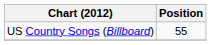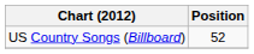 <table class="wikitable sortable">
 <tr>
 <th scope="col">Chart (2012)</th>
 <th scope="col">Position</th>
 </tr>
 <tr>
 <td>US <a href='#'>Country Songs</a> (<em><a href='#'>Billboard</a></em>)</td>
-<td align="center">55</td>
+<td align="center">52</td>
 </tr>
 <tr>
 </tr>
 </table>
